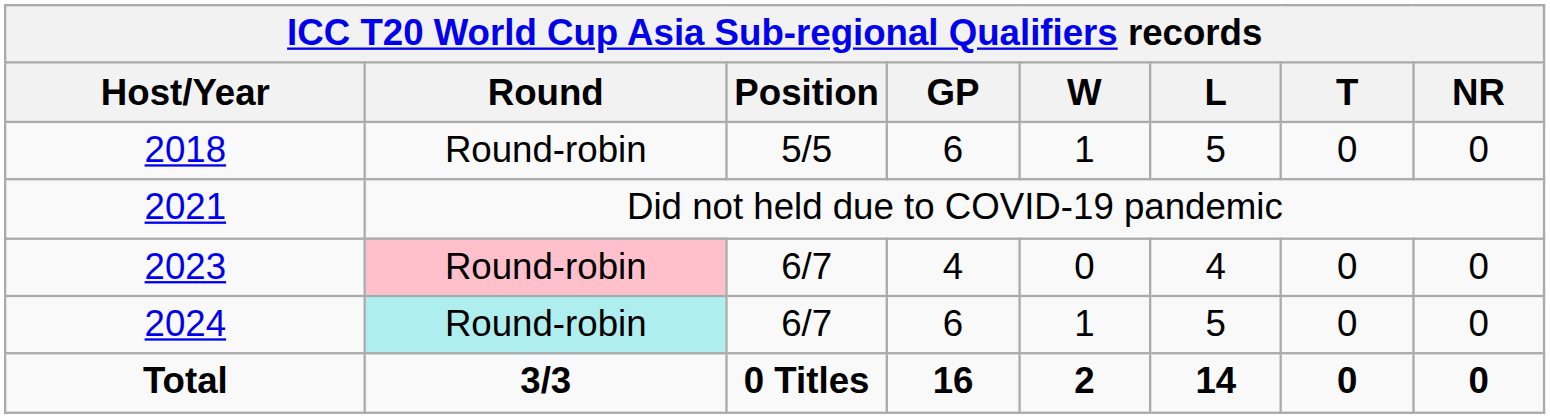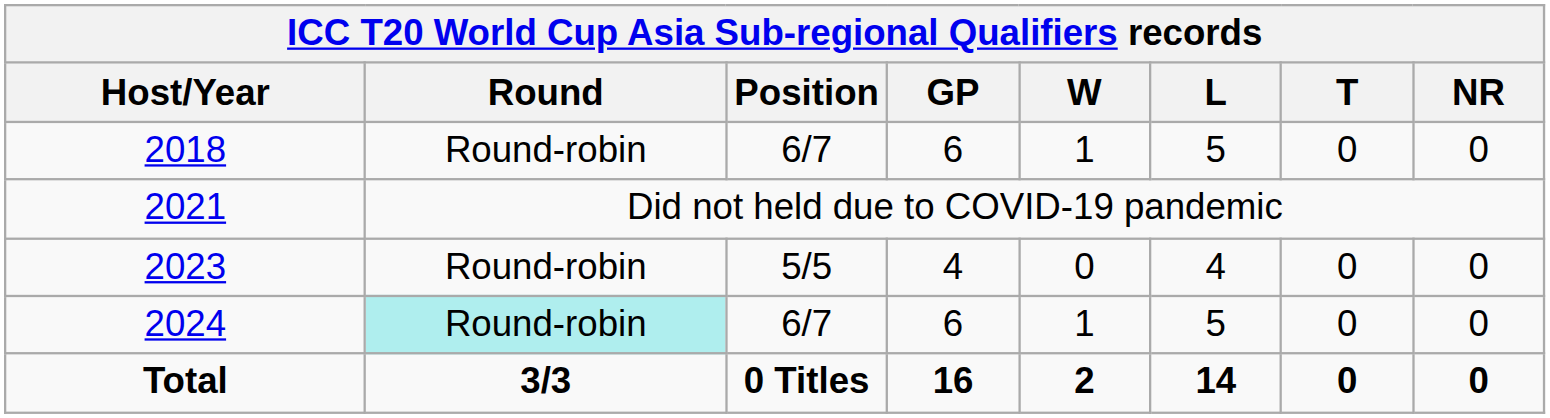 <table class="wikitable" style="text-align: center;">
 <tr>
 <th colspan=8><a href='#'>ICC T20 World Cup Asia Sub-regional Qualifiers</a> records</th>
 </tr>
 <tr>
 <th width=150>Host/Year</th>
 <th width=150>Round</th>
 <th width=50>Position</th>
 <th width=50>GP</th>
 <th width=50>W</th>
 <th width=50>L</th>
 <th width=50>T</th>
 <th width=50>NR</th>
 </tr>
 <tr>
 <td> <a href='#'>2018</a></td>
 <td>Round-robin</td>
-<td>5/5</td>
+<td>6/7</td>
 <td>6</td>
 <td>1</td>
 <td>5</td>
 <td>0</td>
 <td>0</td>
 </tr>
 <tr>
 <td> <a href='#'>2021</a></td>
 <td colspan=8>Did not held due to COVID-19 pandemic</td>
 </tr>
 <tr>
 <td> <a href='#'>2023</a></td>
-<td style="background: pink;">Round-robin</td>
-<td>6/7</td>
+<td>Round-robin</td>
+<td>5/5</td>
 <td>4</td>
 <td>0</td>
 <td>4</td>
 <td>0</td>
 <td>0</td>
 </tr>
 <tr>
 <td> <a href='#'>2024</a></td>
 <td style="background: paleturquoise;">Round-robin</td>
 <td>6/7</td>
 <td>6</td>
 <td>1</td>
 <td>5</td>
 <td>0</td>
 <td>0</td>
 </tr>
 <tr>
 <td><strong>Total</strong></td>
 <td><strong>3/3</strong></td>
 <td><strong>0 Titles</strong></td>
 <td><strong>16</strong></td>
 <td><strong>2</strong></td>
 <td><strong>14</strong></td>
 <td><strong>0</strong></td>
 <td><strong>0</strong></td>
 </tr>
 </table>
